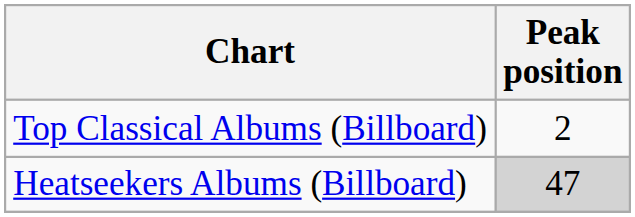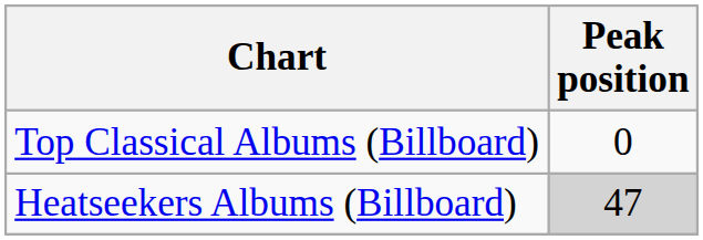 <table class="wikitable">
 <tr>
 <th>Chart</th>
 <th>Peak<br>position</th>
 </tr>
 <tr>
 <td><a href='#'>Top Classical Albums</a> (<a href='#'>Billboard</a>)</td>
-<td align="center">2</td>
+<td align="center">0</td>
 </tr>
 <tr>
 <td><a href='#'>Heatseekers Albums</a> (<a href='#'>Billboard</a>)</td>
 <td align="center" style="background: lightgrey;">47</td>
 </tr>
 <tr>
 </tr>
 </table>
